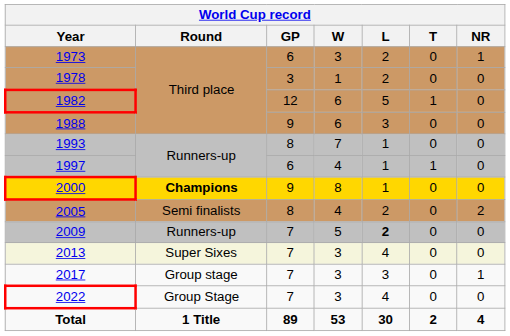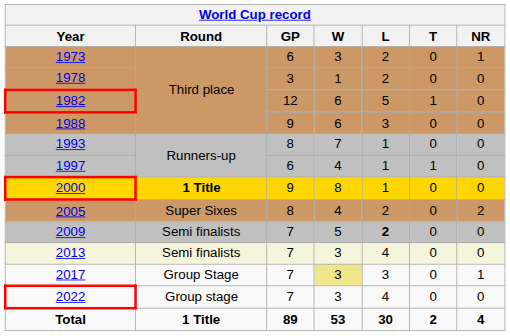 <table class="wikitable" style="text-align: center;">
 <tr>
 <th colspan=8><a href='#'>World Cup record</a></th>
 </tr>
 <tr>
 <th width=150>Year</th>
 <th width=150>Round</th>
 <th width=50>GP</th>
 <th width=50>W</th>
 <th width=50>L</th>
 <th width=50>T</th>
 <th width=50>NR</th>
 </tr>
 <tr style="background:#cc9966;">
 <td> <a href='#'>1973</a></td>
 <td rowspan=4>Third place</td>
 <td>6</td>
 <td>3</td>
 <td>2</td>
 <td>0</td>
 <td>1</td>
 </tr>
 <tr style="background:#cc9966;">
 <td> <a href='#'>1978</a></td>
 <td>3</td>
 <td>1</td>
 <td>2</td>
 <td>0</td>
 <td>0</td>
 </tr>
 <tr style="background:#cc9966;">
 <td style="border: 3px solid red"> <a href='#'>1982</a></td>
 <td>12</td>
 <td>6</td>
 <td>5</td>
 <td>1</td>
 <td>0</td>
 </tr>
 <tr style="background:#cc9966;">
 <td> <a href='#'>1988</a></td>
 <td>9</td>
 <td>6</td>
 <td>3</td>
 <td>0</td>
 <td>0</td>
 </tr>
 <tr style="background:silver;">
 <td> <a href='#'>1993</a></td>
 <td rowspan=2>Runners-up</td>
 <td>8</td>
 <td>7</td>
 <td>1</td>
 <td>0</td>
 <td>0</td>
 </tr>
 <tr style="background:silver;">
 <td> <a href='#'>1997</a></td>
 <td>6</td>
 <td>4</td>
 <td>1</td>
 <td>1</td>
 <td>0</td>
 </tr>
 <tr style="background:gold;">
 <td style="border: 3px solid red"> <a href='#'>2000</a></td>
-<td><strong>Champions </strong></td>
+<td><strong>1 Title</strong></td>
 <td>9</td>
 <td>8</td>
 <td>1</td>
 <td>0</td>
 <td>0</td>
 </tr>
 <tr style="background:#cc9966;">
 <td> <a href='#'>2005</a></td>
-<td>Semi finalists</td>
+<td>Super Sixes</td>
 <td>8</td>
 <td>4</td>
 <td>2</td>
 <td>0</td>
 <td>2</td>
 </tr>
 <tr style="background:silver;">
 <td> <a href='#'>2009</a></td>
-<td>Runners-up</td>
+<td>Semi finalists</td>
 <td>7</td>
 <td>5</td>
 <td><strong>2</strong></td>
 <td>0</td>
 <td>0</td>
 </tr>
 <tr style="background:beige;">
 <td> <a href='#'>2013</a></td>
-<td>Super Sixes</td>
+<td>Semi finalists</td>
 <td>7</td>
 <td>3</td>
 <td>4</td>
 <td>0</td>
 <td>0</td>
 </tr>
 <tr>
 <td> <a href='#'>2017</a></td>
-<td>Group stage</td>
+<td>Group Stage</td>
 <td>7</td>
-<td>3</td>
+<td style="background: khaki;">3</td>
 <td>3</td>
 <td>0</td>
 <td>1</td>
 </tr>
 <tr>
 <td style="border: 3px solid red"> <a href='#'>2022</a></td>
-<td>Group Stage</td>
+<td>Group stage</td>
 <td>7</td>
 <td>3</td>
 <td>4</td>
 <td>0</td>
 <td>0</td>
 </tr>
 <tr>
 <td><strong>Total</strong></td>
 <td><strong>1 Title</strong></td>
 <td><strong>89</strong></td>
 <td><strong>53</strong></td>
 <td><strong>30</strong></td>
 <td><strong>2</strong></td>
 <td><strong>4</strong></td>
 </tr>
 </table>
